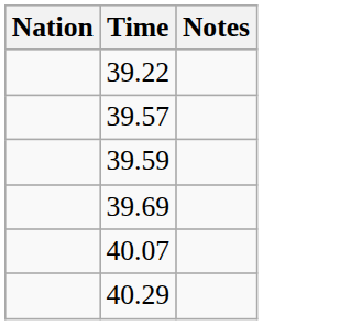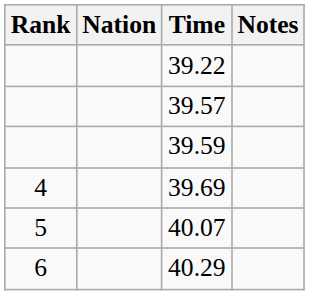 <table class="wikitable sortable" style="text-align:center">
 <tr>
+<th>Rank</th>
 <th>Nation</th>
 <th>Time</th>
 <th>Notes</th>
 </tr>
 <tr>
+<td></td>
 <td align=left></td>
 <td>39.22</td>
 <td></td>
 </tr>
 <tr>
+<td></td>
 <td align=left></td>
 <td>39.57</td>
 <td></td>
 </tr>
 <tr>
+<td></td>
 <td align=left></td>
 <td>39.59</td>
 <td></td>
 </tr>
 <tr>
+<td>4</td>
 <td align=left></td>
 <td>39.69</td>
 <td></td>
 </tr>
 <tr>
+<td>5</td>
 <td align=left></td>
 <td>40.07</td>
 <td></td>
 </tr>
 <tr>
+<td>6</td>
 <td align=left></td>
 <td>40.29</td>
 <td></td>
 </tr>
 </table>
